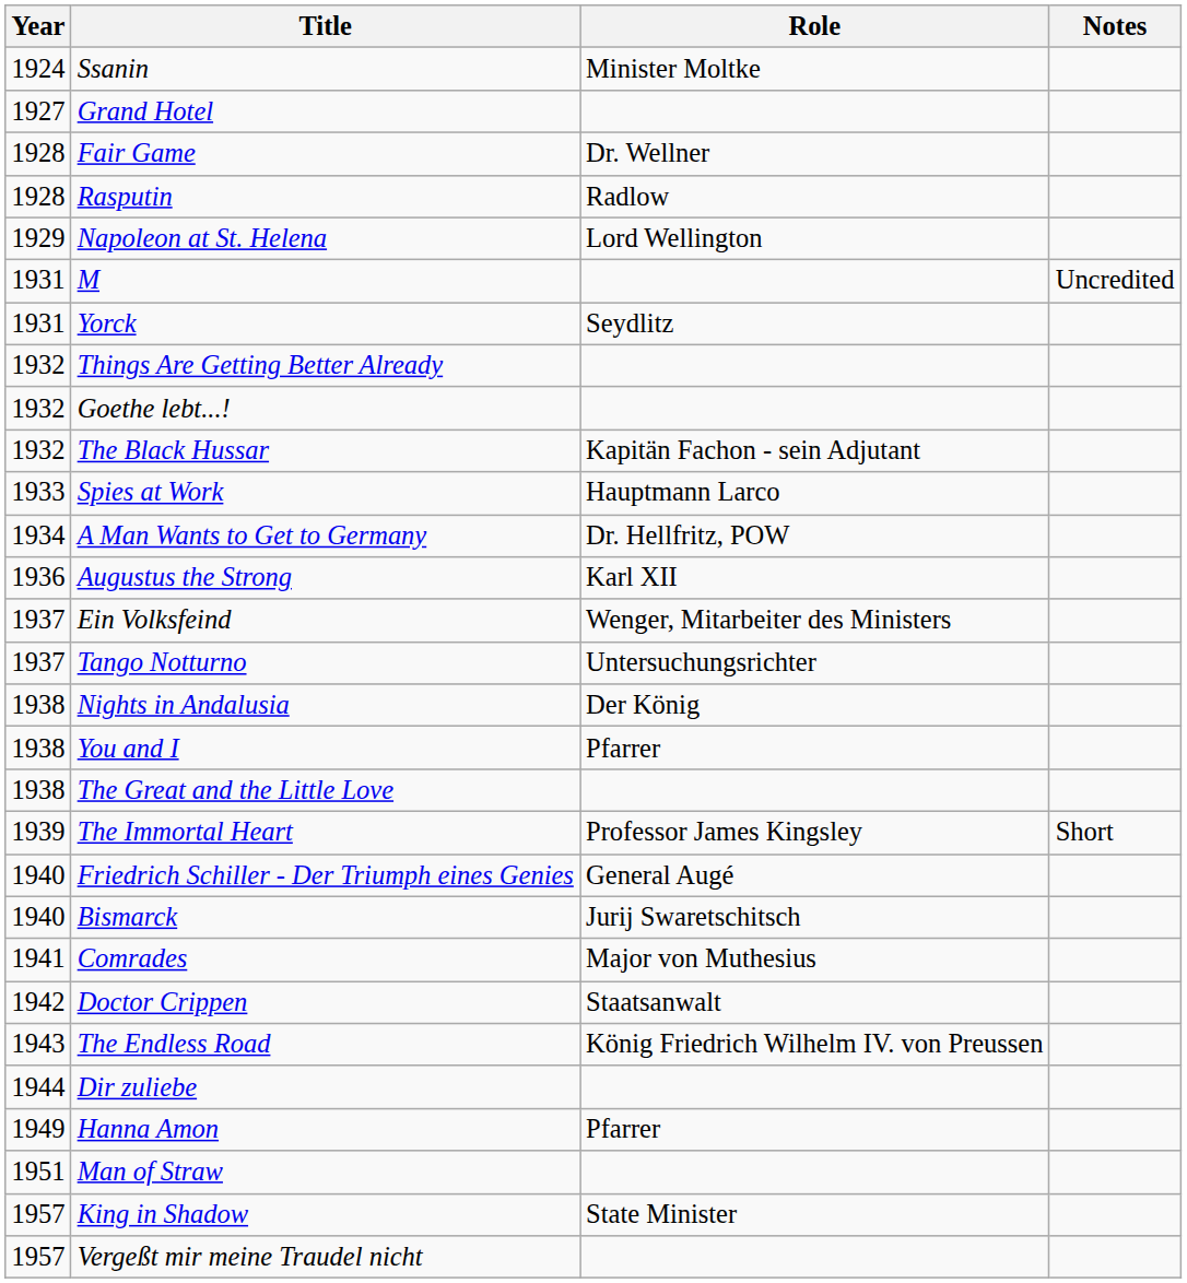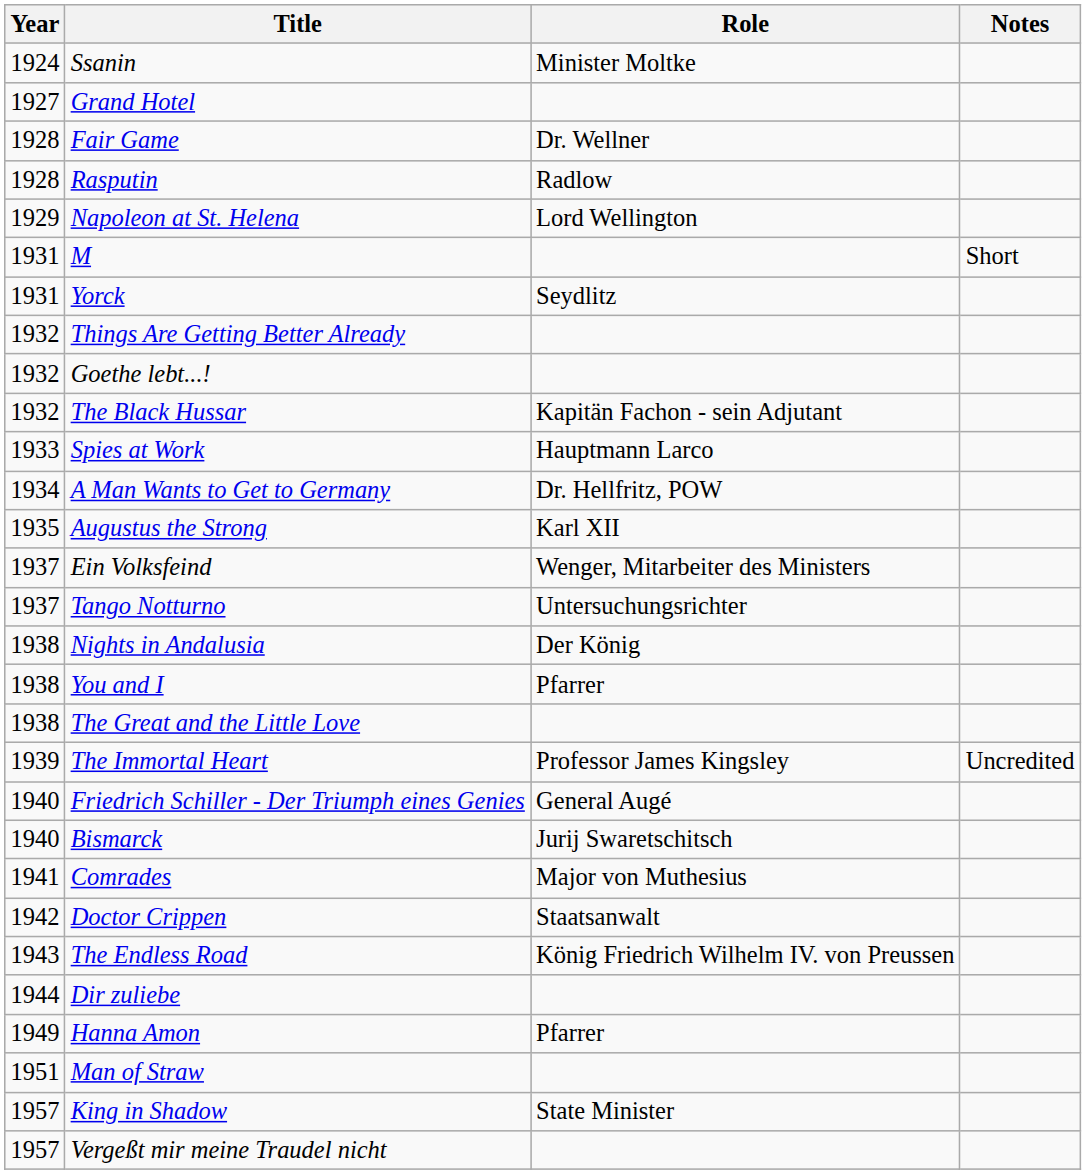 <table class="wikitable">
 <tr>
 <th>Year</th>
 <th>Title</th>
 <th>Role</th>
 <th>Notes</th>
 </tr>
 <tr>
 <td>1924</td>
 <td><em>Ssanin</em></td>
 <td>Minister Moltke</td>
 <td></td>
 </tr>
 <tr>
 <td>1927</td>
 <td><em><a href='#'>Grand Hotel</a></em></td>
 <td></td>
 <td></td>
 </tr>
 <tr>
 <td>1928</td>
 <td><em><a href='#'>Fair Game</a></em></td>
 <td>Dr. Wellner</td>
 <td></td>
 </tr>
 <tr>
 <td>1928</td>
 <td><em><a href='#'>Rasputin</a></em></td>
 <td>Radlow</td>
 <td></td>
 </tr>
 <tr>
 <td>1929</td>
 <td><em><a href='#'>Napoleon at St. Helena</a></em></td>
 <td>Lord Wellington</td>
 <td></td>
 </tr>
 <tr>
 <td>1931</td>
 <td><em><a href='#'>M</a></em></td>
 <td></td>
-<td>Uncredited</td>
+<td>Short</td>
 </tr>
 <tr>
 <td>1931</td>
 <td><em><a href='#'>Yorck</a></em></td>
 <td>Seydlitz</td>
 <td></td>
 </tr>
 <tr>
 <td>1932</td>
 <td><em><a href='#'>Things Are Getting Better Already</a></em></td>
 <td></td>
 <td></td>
 </tr>
 <tr>
 <td>1932</td>
 <td><em>Goethe lebt...!</em></td>
 <td></td>
 <td></td>
 </tr>
 <tr>
 <td>1932</td>
 <td><em><a href='#'>The Black Hussar</a></em></td>
 <td>Kapitän Fachon - sein Adjutant</td>
 <td></td>
 </tr>
 <tr>
 <td>1933</td>
 <td><em><a href='#'>Spies at Work</a></em></td>
 <td>Hauptmann Larco</td>
 <td></td>
 </tr>
 <tr>
 <td>1934</td>
 <td><em><a href='#'>A Man Wants to Get to Germany</a></em></td>
 <td>Dr. Hellfritz, POW</td>
 <td></td>
 </tr>
 <tr>
-<td>1936</td>
+<td>1935</td>
 <td><em><a href='#'>Augustus the Strong</a></em></td>
 <td>Karl XII</td>
 <td></td>
 </tr>
 <tr>
 <td>1937</td>
 <td><em>Ein Volksfeind</em></td>
 <td>Wenger, Mitarbeiter des Ministers</td>
 <td></td>
 </tr>
 <tr>
 <td>1937</td>
 <td><em><a href='#'>Tango Notturno</a></em></td>
 <td>Untersuchungsrichter</td>
 <td></td>
 </tr>
 <tr>
 <td>1938</td>
 <td><em><a href='#'>Nights in Andalusia</a></em></td>
 <td>Der König</td>
 <td></td>
 </tr>
 <tr>
 <td>1938</td>
 <td><em><a href='#'>You and I</a></em></td>
 <td>Pfarrer</td>
 <td></td>
 </tr>
 <tr>
 <td>1938</td>
 <td><em><a href='#'>The Great and the Little Love</a></em></td>
 <td></td>
 <td></td>
 </tr>
 <tr>
 <td>1939</td>
 <td><em><a href='#'>The Immortal Heart</a></em></td>
 <td>Professor James Kingsley</td>
-<td>Short</td>
+<td>Uncredited</td>
 </tr>
 <tr>
 <td>1940</td>
 <td><em><a href='#'>Friedrich Schiller - Der Triumph eines Genies</a></em></td>
 <td>General Augé</td>
 <td></td>
 </tr>
 <tr>
 <td>1940</td>
 <td><em><a href='#'>Bismarck</a></em></td>
 <td>Jurij Swaretschitsch</td>
 <td></td>
 </tr>
 <tr>
 <td>1941</td>
 <td><em><a href='#'>Comrades</a></em></td>
 <td>Major von Muthesius</td>
 <td></td>
 </tr>
 <tr>
 <td>1942</td>
 <td><em><a href='#'>Doctor Crippen</a></em></td>
 <td>Staatsanwalt</td>
 <td></td>
 </tr>
 <tr>
 <td>1943</td>
 <td><em><a href='#'>The Endless Road</a></em></td>
 <td>König Friedrich Wilhelm IV. von Preussen</td>
 <td></td>
 </tr>
 <tr>
 <td>1944</td>
 <td><em><a href='#'>Dir zuliebe</a></em></td>
 <td></td>
 <td></td>
 </tr>
 <tr>
 <td>1949</td>
 <td><em><a href='#'>Hanna Amon</a></em></td>
 <td>Pfarrer</td>
 <td></td>
 </tr>
 <tr>
 <td>1951</td>
 <td><em><a href='#'>Man of Straw</a></em></td>
 <td></td>
 <td></td>
 </tr>
 <tr>
 <td>1957</td>
 <td><em><a href='#'>King in Shadow</a></em></td>
 <td>State Minister</td>
 <td></td>
 </tr>
 <tr>
 <td>1957</td>
 <td><em>Vergeßt mir meine Traudel nicht</em></td>
 <td></td>
 <td></td>
 </tr>
 </table>
